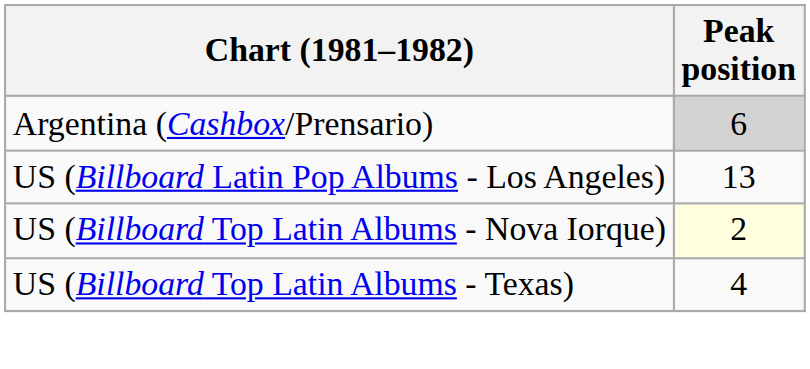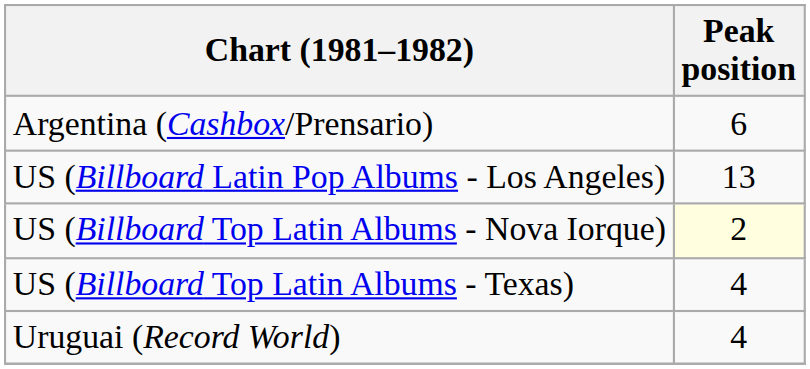 <table class="wikitable sortable">
 <tr>
 <th>Chart (1981–1982)</th>
 <th>Peak<br>position</th>
 </tr>
 <tr>
 <td scope="row">Argentina (<em><a href='#'>Cashbox</a></em>/Prensario)</td>
-<td align="center" style="background: lightgrey;">6</td>
+<td align="center">6</td>
 </tr>
 <tr>
 <td scope="row">US (<a href='#'><em>Billboard</em> Latin Pop Albums</a> - Los Angeles)</td>
 <td align="center">13</td>
 </tr>
 <tr>
 <td scope="row">US (<a href='#'><em>Billboard</em> Top Latin Albums</a> - Nova Iorque)</td>
 <td align="center" style="background: lightyellow;">2</td>
 </tr>
 <tr>
 <td scope="row">US (<a href='#'><em>Billboard</em> Top Latin Albums</a> - Texas)</td>
 <td align="center">4</td>
 </tr>
 <tr>
+<td scope="row">Uruguai (<em>Record World</em>)</td>
+<td align="center">4</td>
+</tr>
+<tr>
 </tr>
 </table>
